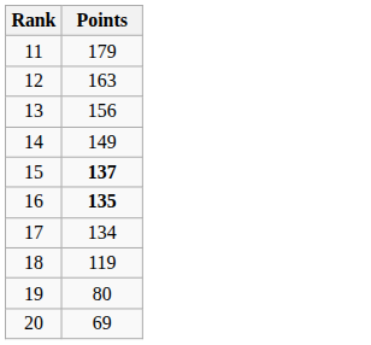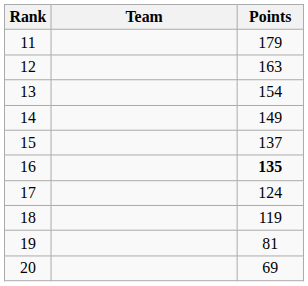 <table class="wikitable" style="text-align:center;">
 <tr>
 <th width=40>Rank</th>
+<th width=180>Team</th>
 <th width=60>Points</th>
 </tr>
 <tr>
 <td>11</td>
+<td align=left></td>
 <td>179</td>
 </tr>
 <tr>
 <td>12</td>
+<td align=left></td>
 <td>163</td>
 </tr>
 <tr>
 <td>13</td>
-<td>156</td>
+<td align=left></td>
+<td>154</td>
 </tr>
 <tr>
 <td>14</td>
+<td align=left></td>
 <td>149</td>
 </tr>
 <tr>
 <td>15</td>
-<td><strong>137</strong></td>
+<td align=left></td>
+<td>137</td>
 </tr>
 <tr>
 <td>16</td>
+<td align=left></td>
 <td><strong>135</strong></td>
 </tr>
 <tr>
 <td>17</td>
-<td>134</td>
+<td align=left></td>
+<td>124</td>
 </tr>
 <tr>
 <td>18</td>
+<td align=left></td>
 <td>119</td>
 </tr>
 <tr>
 <td>19</td>
-<td>80</td>
+<td align=left></td>
+<td>81</td>
 </tr>
 <tr>
 <td>20</td>
+<td align=left></td>
 <td>69</td>
 </tr>
 </table>
